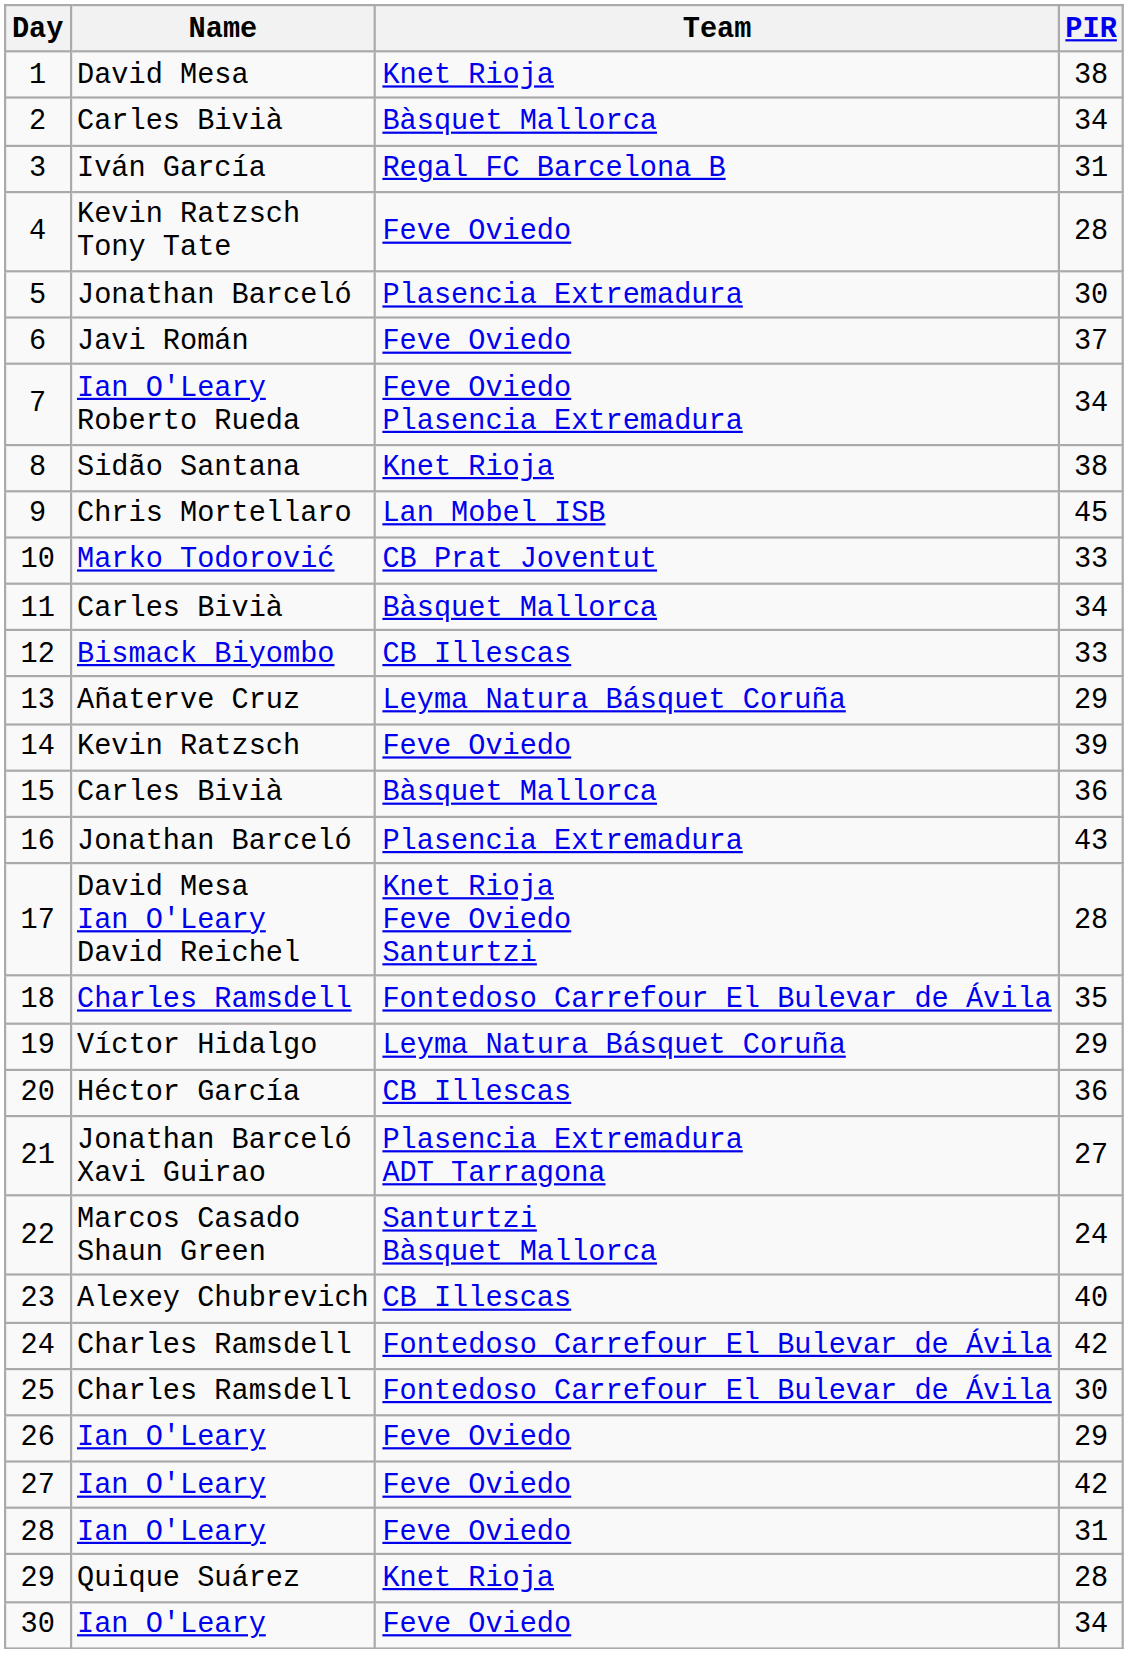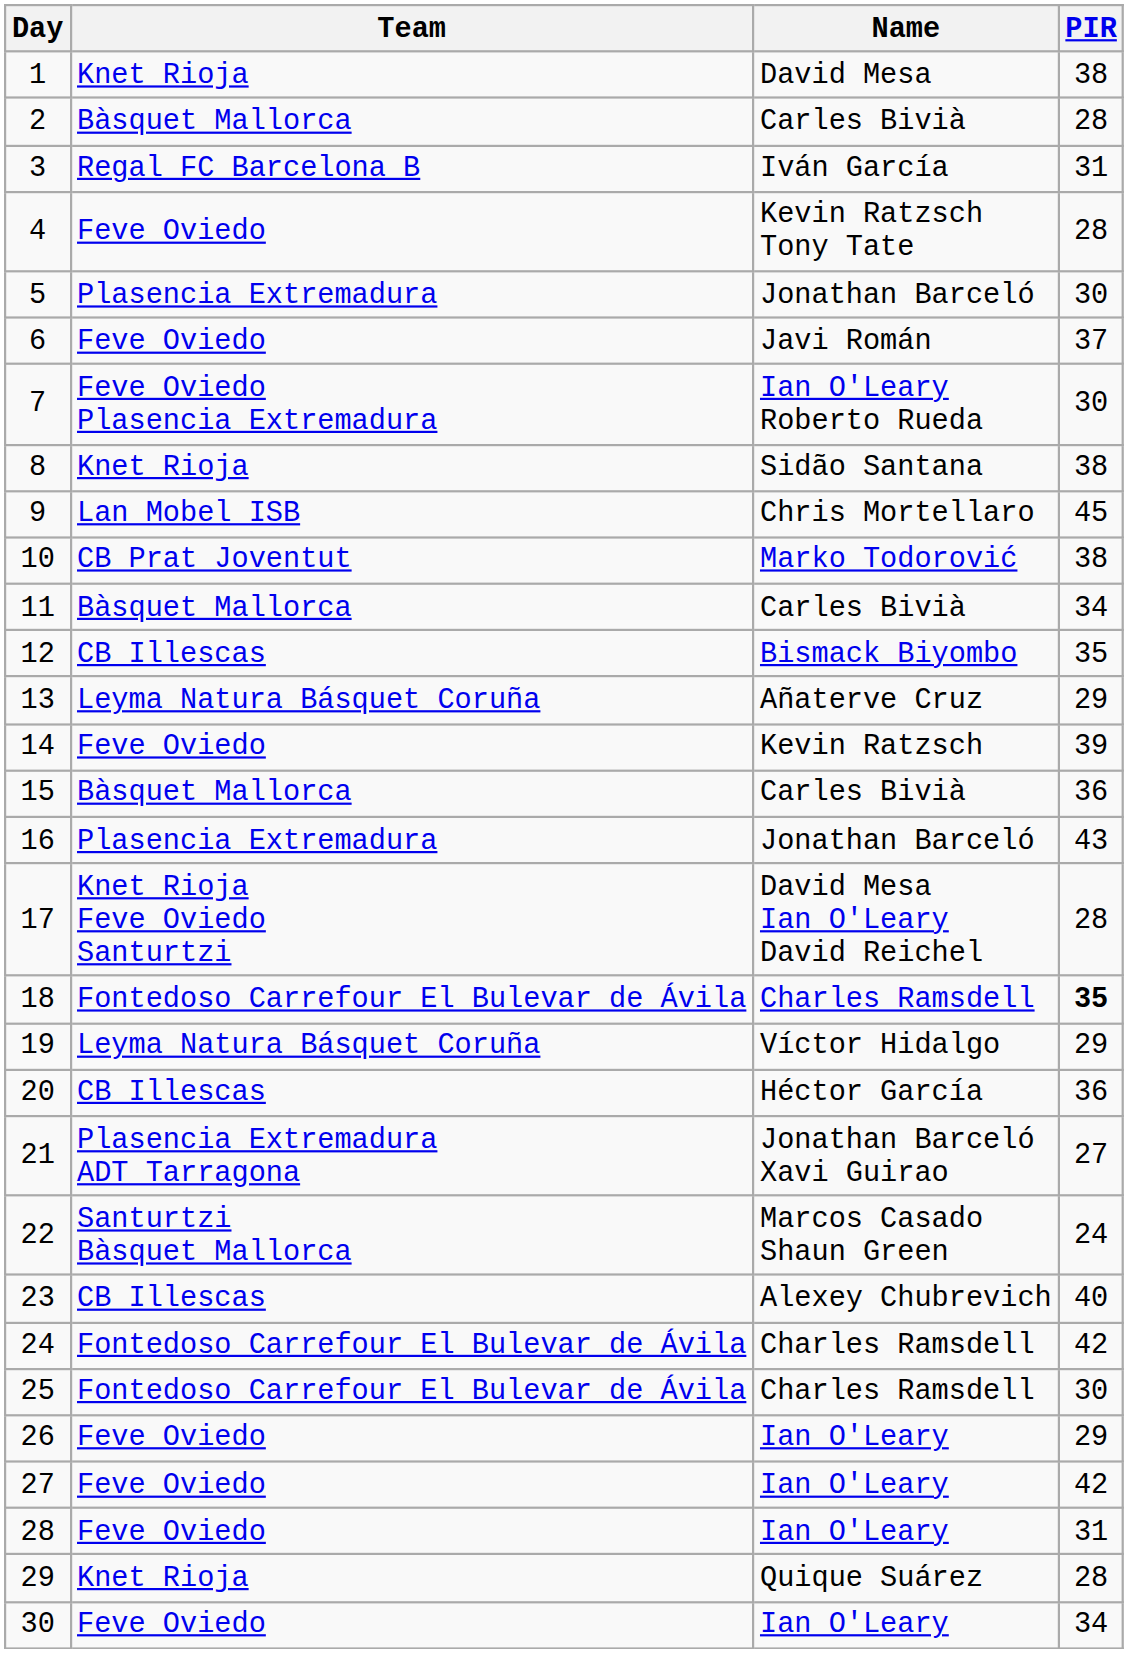 <table class="wikitable">
 <tr>
 <th>Day</th>
+<th>Team</th>
 <th>Name</th>
-<th>Team</th>
 <th><a href='#'>PIR</a></th>
 </tr>
 <tr>
 <td align="center">1</td>
+<td><a href='#'>Knet Rioja</a></td>
 <td> David Mesa</td>
-<td><a href='#'>Knet Rioja</a></td>
 <td align="center">38</td>
 </tr>
 <tr>
 <td align="center">2</td>
+<td><a href='#'>Bàsquet Mallorca</a></td>
 <td> Carles Bivià</td>
-<td><a href='#'>Bàsquet Mallorca</a></td>
-<td align="center">34</td>
+<td align="center">28</td>
 </tr>
 <tr>
 <td align="center">3</td>
+<td><a href='#'>Regal FC Barcelona B</a></td>
 <td> Iván García</td>
-<td><a href='#'>Regal FC Barcelona B</a></td>
 <td align="center">31</td>
 </tr>
 <tr>
 <td align="center">4</td>
+<td><a href='#'>Feve Oviedo</a></td>
 <td> Kevin Ratzsch<br> Tony Tate</td>
-<td><a href='#'>Feve Oviedo</a></td>
 <td align="center">28</td>
 </tr>
 <tr>
 <td align="center">5</td>
+<td><a href='#'>Plasencia Extremadura</a></td>
 <td> Jonathan Barceló</td>
-<td><a href='#'>Plasencia Extremadura</a></td>
 <td align="center">30</td>
 </tr>
 <tr>
 <td align="center">6</td>
+<td><a href='#'>Feve Oviedo</a></td>
 <td> Javi Román</td>
-<td><a href='#'>Feve Oviedo</a></td>
 <td align="center">37</td>
 </tr>
 <tr>
 <td align="center">7</td>
+<td><a href='#'>Feve Oviedo</a><br><a href='#'>Plasencia Extremadura</a></td>
 <td> <a href='#'>Ian O'Leary</a><br> Roberto Rueda</td>
-<td><a href='#'>Feve Oviedo</a><br><a href='#'>Plasencia Extremadura</a></td>
-<td align="center">34</td>
+<td align="center">30</td>
 </tr>
 <tr>
 <td align="center">8</td>
+<td><a href='#'>Knet Rioja</a></td>
 <td> Sidão Santana</td>
-<td><a href='#'>Knet Rioja</a></td>
 <td align="center">38</td>
 </tr>
 <tr>
 <td align="center">9</td>
+<td><a href='#'>Lan Mobel ISB</a></td>
 <td> Chris Mortellaro</td>
-<td><a href='#'>Lan Mobel ISB</a></td>
 <td align="center">45</td>
 </tr>
 <tr>
 <td align="center">10</td>
+<td><a href='#'>CB Prat Joventut</a></td>
 <td> <a href='#'>Marko Todorović</a></td>
-<td><a href='#'>CB Prat Joventut</a></td>
-<td align="center">33</td>
+<td align="center">38</td>
 </tr>
 <tr>
 <td align="center">11</td>
+<td><a href='#'>Bàsquet Mallorca</a></td>
 <td> Carles Bivià</td>
-<td><a href='#'>Bàsquet Mallorca</a></td>
 <td align="center">34</td>
 </tr>
 <tr>
 <td align="center">12</td>
+<td><a href='#'>CB Illescas</a></td>
 <td> <a href='#'>Bismack Biyombo</a></td>
-<td><a href='#'>CB Illescas</a></td>
-<td align="center">33</td>
+<td align="center">35</td>
 </tr>
 <tr>
 <td align="center">13</td>
+<td><a href='#'>Leyma Natura Básquet Coruña</a></td>
 <td> Añaterve Cruz</td>
-<td><a href='#'>Leyma Natura Básquet Coruña</a></td>
 <td align="center">29</td>
 </tr>
 <tr>
 <td align="center">14</td>
+<td><a href='#'>Feve Oviedo</a></td>
 <td> Kevin Ratzsch</td>
-<td><a href='#'>Feve Oviedo</a></td>
 <td align="center">39</td>
 </tr>
 <tr>
 <td align="center">15</td>
+<td><a href='#'>Bàsquet Mallorca</a></td>
 <td> Carles Bivià</td>
-<td><a href='#'>Bàsquet Mallorca</a></td>
 <td align="center">36</td>
 </tr>
 <tr>
 <td align="center">16</td>
+<td><a href='#'>Plasencia Extremadura</a></td>
 <td> Jonathan Barceló</td>
-<td><a href='#'>Plasencia Extremadura</a></td>
 <td align="center">43</td>
 </tr>
 <tr>
 <td align="center">17</td>
+<td><a href='#'>Knet Rioja</a><br><a href='#'>Feve Oviedo</a><br><a href='#'>Santurtzi</a></td>
 <td> David Mesa<br> <a href='#'>Ian O'Leary</a><br> David Reichel</td>
-<td><a href='#'>Knet Rioja</a><br><a href='#'>Feve Oviedo</a><br><a href='#'>Santurtzi</a></td>
 <td align="center">28</td>
 </tr>
 <tr>
 <td align="center">18</td>
+<td><a href='#'>Fontedoso Carrefour El Bulevar de Ávila</a></td>
 <td> <a href='#'>Charles Ramsdell</a></td>
-<td><a href='#'>Fontedoso Carrefour El Bulevar de Ávila</a></td>
-<td align="center">35</td>
+<td align="center"><strong>35</strong></td>
 </tr>
 <tr>
 <td align="center">19</td>
+<td><a href='#'>Leyma Natura Básquet Coruña</a></td>
 <td> Víctor Hidalgo</td>
-<td><a href='#'>Leyma Natura Básquet Coruña</a></td>
 <td align="center">29</td>
 </tr>
 <tr>
 <td align="center">20</td>
+<td><a href='#'>CB Illescas</a></td>
 <td> Héctor García</td>
-<td><a href='#'>CB Illescas</a></td>
 <td align="center">36</td>
 </tr>
 <tr>
 <td align="center">21</td>
+<td><a href='#'>Plasencia Extremadura</a><br><a href='#'>ADT Tarragona</a></td>
 <td> Jonathan Barceló<br> Xavi Guirao</td>
-<td><a href='#'>Plasencia Extremadura</a><br><a href='#'>ADT Tarragona</a></td>
 <td align="center">27</td>
 </tr>
 <tr>
 <td align="center">22</td>
+<td><a href='#'>Santurtzi</a><br><a href='#'>Bàsquet Mallorca</a></td>
 <td> Marcos Casado<br> Shaun Green</td>
-<td><a href='#'>Santurtzi</a><br><a href='#'>Bàsquet Mallorca</a></td>
 <td align="center">24</td>
 </tr>
 <tr>
 <td align="center">23</td>
+<td><a href='#'>CB Illescas</a></td>
 <td> Alexey Chubrevich</td>
-<td><a href='#'>CB Illescas</a></td>
 <td align="center">40</td>
 </tr>
 <tr>
 <td align="center">24</td>
+<td><a href='#'>Fontedoso Carrefour El Bulevar de Ávila</a></td>
 <td> Charles Ramsdell</td>
-<td><a href='#'>Fontedoso Carrefour El Bulevar de Ávila</a></td>
 <td align="center">42</td>
 </tr>
 <tr>
 <td align="center">25</td>
+<td><a href='#'>Fontedoso Carrefour El Bulevar de Ávila</a></td>
 <td> Charles Ramsdell</td>
-<td><a href='#'>Fontedoso Carrefour El Bulevar de Ávila</a></td>
 <td align="center">30</td>
 </tr>
 <tr>
 <td align="center">26</td>
+<td><a href='#'>Feve Oviedo</a></td>
 <td> <a href='#'>Ian O'Leary</a></td>
-<td><a href='#'>Feve Oviedo</a></td>
 <td align="center">29</td>
 </tr>
 <tr>
 <td align="center">27</td>
+<td><a href='#'>Feve Oviedo</a></td>
 <td> <a href='#'>Ian O'Leary</a></td>
-<td><a href='#'>Feve Oviedo</a></td>
 <td align="center">42</td>
 </tr>
 <tr>
 <td align="center">28</td>
+<td><a href='#'>Feve Oviedo</a></td>
 <td> <a href='#'>Ian O'Leary</a></td>
-<td><a href='#'>Feve Oviedo</a></td>
 <td align="center">31</td>
 </tr>
 <tr>
 <td align="center">29</td>
+<td><a href='#'>Knet Rioja</a></td>
 <td> Quique Suárez</td>
-<td><a href='#'>Knet Rioja</a></td>
 <td align="center">28</td>
 </tr>
 <tr>
 <td align="center">30</td>
+<td><a href='#'>Feve Oviedo</a></td>
 <td> <a href='#'>Ian O'Leary</a></td>
-<td><a href='#'>Feve Oviedo</a></td>
 <td align="center">34</td>
 </tr>
 </table>
